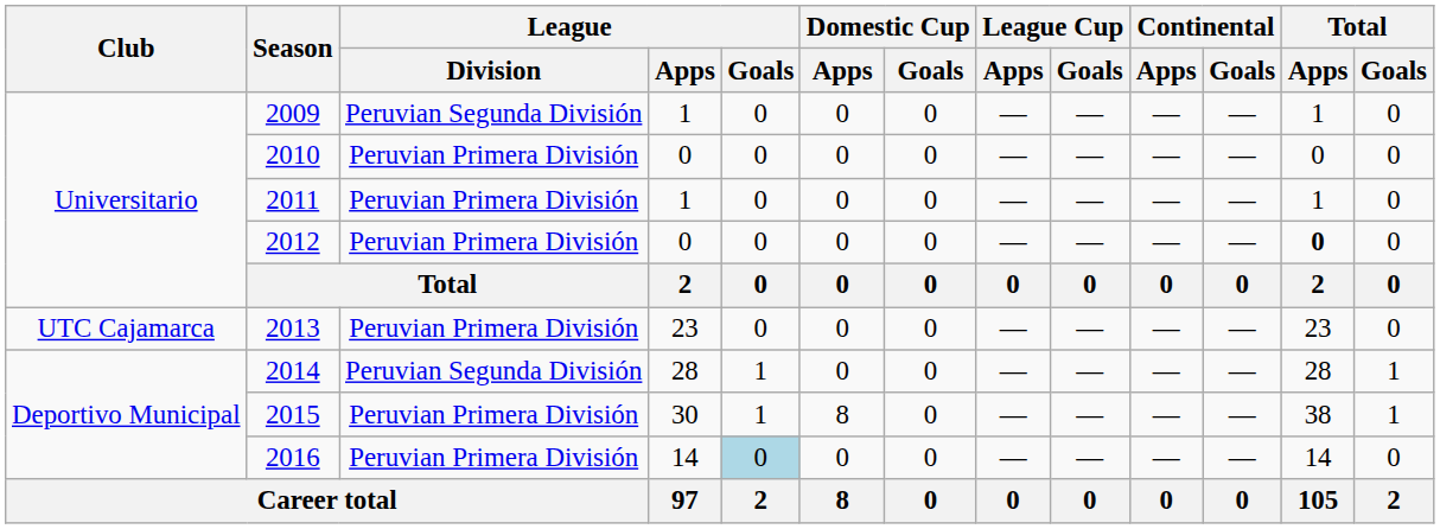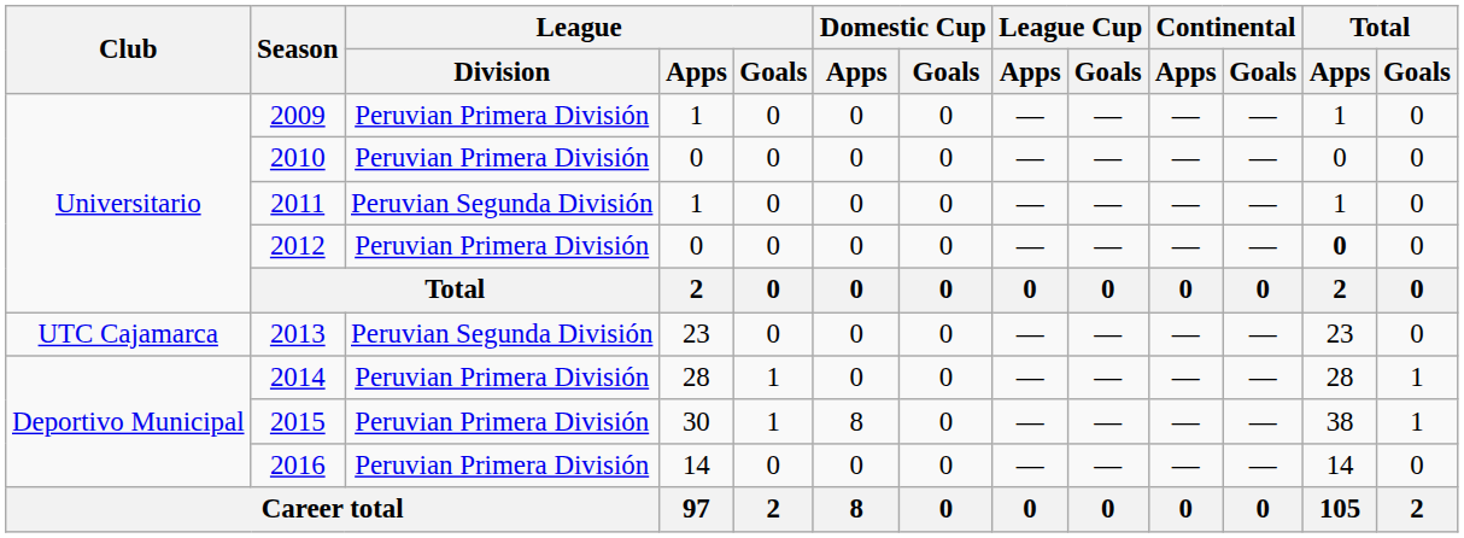 <table class="wikitable" style="text-align: center;">
 <tr>
 <th rowspan="2">Club</th>
 <th rowspan="2">Season</th>
 <th colspan="3">League</th>
 <th colspan="2">Domestic Cup</th>
 <th colspan="2">League Cup</th>
 <th colspan="2">Continental</th>
 <th colspan="2">Total</th>
 </tr>
 <tr>
 <th>Division</th>
 <th>Apps</th>
 <th>Goals</th>
 <th>Apps</th>
 <th>Goals</th>
 <th>Apps</th>
 <th>Goals</th>
 <th>Apps</th>
 <th>Goals</th>
 <th>Apps</th>
 <th>Goals</th>
 </tr>
 <tr>
 <td rowspan="5"><a href='#'>Universitario</a></td>
 <td><a href='#'>2009</a></td>
-<td><a href='#'>Peruvian Segunda División</a></td>
+<td><a href='#'>Peruvian Primera División</a></td>
 <td>1</td>
 <td>0</td>
 <td>0</td>
 <td>0</td>
 <td>—</td>
 <td>—</td>
 <td>—</td>
 <td>—</td>
 <td>1</td>
 <td>0</td>
 </tr>
 <tr>
 <td><a href='#'>2010</a></td>
 <td><a href='#'>Peruvian Primera División</a></td>
 <td>0</td>
 <td>0</td>
 <td>0</td>
 <td>0</td>
 <td>—</td>
 <td>—</td>
 <td>—</td>
 <td>—</td>
 <td>0</td>
 <td>0</td>
 </tr>
 <tr>
 <td><a href='#'>2011</a></td>
-<td><a href='#'>Peruvian Primera División</a></td>
+<td><a href='#'>Peruvian Segunda División</a></td>
 <td>1</td>
 <td>0</td>
 <td>0</td>
 <td>0</td>
 <td>—</td>
 <td>—</td>
 <td>—</td>
 <td>—</td>
 <td>1</td>
 <td>0</td>
 </tr>
 <tr>
 <td><a href='#'>2012</a></td>
 <td><a href='#'>Peruvian Primera División</a></td>
 <td>0</td>
 <td>0</td>
 <td>0</td>
 <td>0</td>
 <td>—</td>
 <td>—</td>
 <td>—</td>
 <td>—</td>
 <td><strong>0</strong></td>
 <td>0</td>
 </tr>
 <tr>
 <th colspan="2">Total</th>
 <th>2</th>
 <th>0</th>
 <th>0</th>
 <th>0</th>
 <th>0</th>
 <th>0</th>
 <th>0</th>
 <th>0</th>
 <th>2</th>
 <th>0</th>
 </tr>
 <tr>
 <td rowspan="1"><a href='#'>UTC Cajamarca</a></td>
 <td><a href='#'>2013</a></td>
-<td><a href='#'>Peruvian Primera División</a></td>
+<td><a href='#'>Peruvian Segunda División</a></td>
 <td>23</td>
 <td>0</td>
 <td>0</td>
 <td>0</td>
 <td>—</td>
 <td>—</td>
 <td>—</td>
 <td>—</td>
 <td>23</td>
 <td>0</td>
 </tr>
 <tr>
 <td rowspan="3"><a href='#'>Deportivo Municipal</a></td>
 <td><a href='#'>2014</a></td>
-<td><a href='#'>Peruvian Segunda División</a></td>
+<td><a href='#'>Peruvian Primera División</a></td>
 <td>28</td>
 <td>1</td>
 <td>0</td>
 <td>0</td>
 <td>—</td>
 <td>—</td>
 <td>—</td>
 <td>—</td>
 <td>28</td>
 <td>1</td>
 </tr>
 <tr>
 <td><a href='#'>2015</a></td>
 <td><a href='#'>Peruvian Primera División</a></td>
 <td>30</td>
 <td>1</td>
 <td>8</td>
 <td>0</td>
 <td>—</td>
 <td>—</td>
 <td>—</td>
 <td>—</td>
 <td>38</td>
 <td>1</td>
 </tr>
 <tr>
 <td><a href='#'>2016</a></td>
 <td><a href='#'>Peruvian Primera División</a></td>
 <td>14</td>
-<td style="background: lightblue;">0</td>
+<td>0</td>
 <td>0</td>
 <td>0</td>
 <td>—</td>
 <td>—</td>
 <td>—</td>
 <td>—</td>
 <td>14</td>
 <td>0</td>
 </tr>
 <tr>
 <th colspan="3">Career total</th>
 <th>97</th>
 <th>2</th>
 <th>8</th>
 <th>0</th>
 <th>0</th>
 <th>0</th>
 <th>0</th>
 <th>0</th>
 <th>105</th>
 <th>2</th>
 </tr>
 </table>
